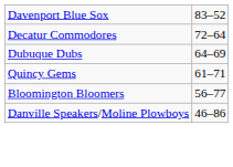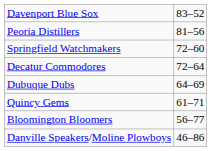 <table class="wikitable">
 <tr>
 <td><a href='#'>Davenport Blue Sox</a></td>
 <td>83–52</td>
+</tr>
+<tr>
+<td><a href='#'>Peoria Distillers</a></td>
+<td>81–56</td>
+</tr>
+<tr>
+<td><a href='#'>Springfield Watchmakers</a></td>
+<td>72–60</td>
 </tr>
 <tr>
 <td><a href='#'>Decatur Commodores</a></td>
 <td>72–64</td>
 </tr>
 <tr>
 <td><a href='#'>Dubuque Dubs</a></td>
 <td>64–69</td>
 </tr>
 <tr>
 <td><a href='#'>Quincy Gems</a></td>
 <td>61–71</td>
 </tr>
 <tr>
 <td><a href='#'>Bloomington Bloomers</a></td>
 <td>56–77</td>
 </tr>
 <tr>
 <td><a href='#'>Danville Speakers</a>/<a href='#'>Moline Plowboys</a></td>
 <td>46–86</td>
 </tr>
 </table>
